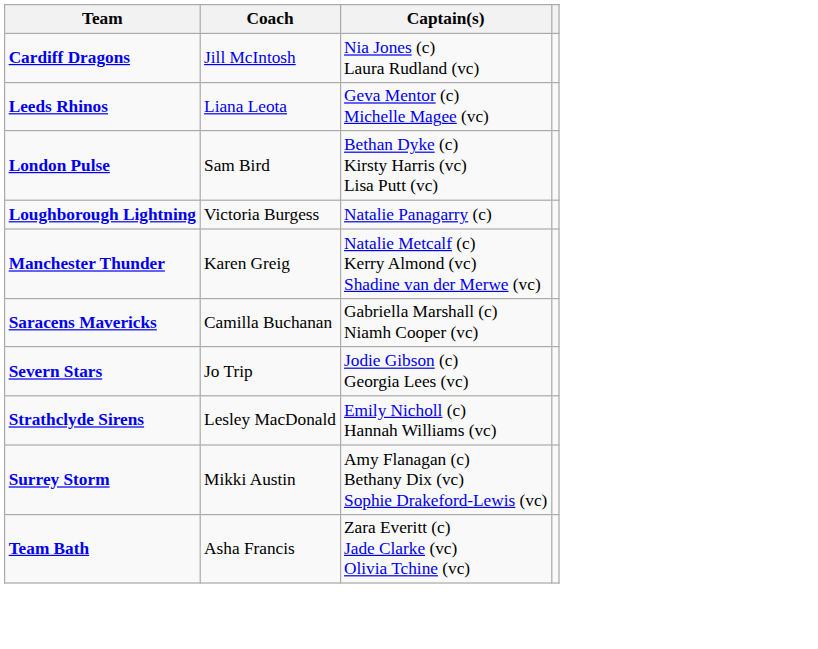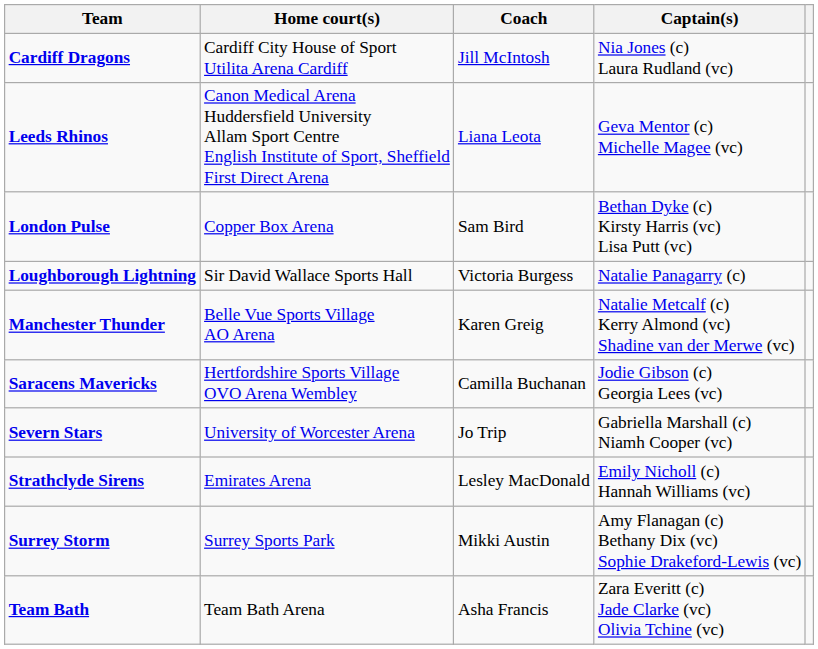 <table class="wikitable" style="font-size:90%;">
 <tr>
 <th>Team</th>
+<th>Home court(s)</th>
 <th>Coach</th>
 <th>Captain(s)</th>
 <th></th>
 </tr>
 <tr>
 <td> <strong><a href='#'>Cardiff Dragons</a></strong></td>
+<td>Cardiff City House of Sport<br><a href='#'>Utilita Arena Cardiff</a></td>
 <td><a href='#'>Jill McIntosh</a></td>
 <td><a href='#'>Nia Jones</a> (c)<br>Laura Rudland (vc)</td>
 <td></td>
 </tr>
 <tr>
 <td> <strong><a href='#'>Leeds Rhinos</a></strong></td>
+<td><a href='#'>Canon Medical Arena</a><br>Huddersfield University<br>Allam Sport Centre<br><a href='#'>English Institute of Sport, Sheffield</a><br><a href='#'>First Direct Arena</a></td>
 <td><a href='#'>Liana Leota</a></td>
 <td><a href='#'>Geva Mentor</a> (c)<br><a href='#'>Michelle Magee</a> (vc)</td>
 <td></td>
 </tr>
 <tr>
 <td> <strong><a href='#'>London Pulse</a></strong></td>
+<td><a href='#'>Copper Box Arena</a></td>
 <td>Sam Bird</td>
 <td><a href='#'>Bethan Dyke</a> (c)<br>Kirsty Harris (vc)<br>Lisa Putt (vc)</td>
 <td></td>
 </tr>
 <tr>
 <td> <strong><a href='#'>Loughborough Lightning</a></strong></td>
+<td>Sir David Wallace Sports Hall</td>
 <td>Victoria Burgess</td>
 <td><a href='#'>Natalie Panagarry</a> (c)</td>
 <td></td>
 </tr>
 <tr>
 <td> <strong><a href='#'>Manchester Thunder</a></strong></td>
+<td><a href='#'>Belle Vue Sports Village</a><br><a href='#'>AO Arena</a></td>
 <td>Karen Greig</td>
 <td><a href='#'>Natalie Metcalf</a> (c)<br>Kerry Almond (vc)<br><a href='#'>Shadine van der Merwe</a> (vc)</td>
 <td></td>
 </tr>
 <tr>
 <td> <strong><a href='#'>Saracens Mavericks</a></strong></td>
+<td><a href='#'>Hertfordshire Sports Village</a><br><a href='#'>OVO Arena Wembley</a></td>
 <td>Camilla Buchanan</td>
+<td><a href='#'>Jodie Gibson</a> (c)<br>Georgia Lees (vc)</td>
+<td></td>
+</tr>
+<tr>
+<td> <strong><a href='#'>Severn Stars</a></strong></td>
+<td><a href='#'>University of Worcester Arena</a></td>
+<td>Jo Trip</td>
 <td>Gabriella Marshall (c)<br> Niamh Cooper (vc)</td>
 <td></td>
 </tr>
 <tr>
-<td> <strong><a href='#'>Severn Stars</a></strong></td>
-<td>Jo Trip</td>
-<td><a href='#'>Jodie Gibson</a> (c)<br>Georgia Lees (vc)</td>
-<td></td>
-</tr>
-<tr>
 <td> <strong><a href='#'>Strathclyde Sirens</a></strong></td>
+<td><a href='#'>Emirates Arena</a></td>
 <td>Lesley MacDonald</td>
 <td><a href='#'>Emily Nicholl</a> (c)<br>Hannah Williams (vc)</td>
 <td></td>
 </tr>
 <tr>
 <td> <strong><a href='#'>Surrey Storm</a></strong></td>
+<td><a href='#'>Surrey Sports Park</a></td>
 <td>Mikki Austin</td>
 <td>Amy Flanagan (c)<br>Bethany Dix (vc)<br><a href='#'>Sophie Drakeford-Lewis</a> (vc)</td>
 <td></td>
 </tr>
 <tr>
 <td> <strong><a href='#'>Team Bath</a></strong></td>
+<td>Team Bath Arena</td>
 <td>Asha Francis</td>
 <td>Zara Everitt (c)<br><a href='#'>Jade Clarke</a> (vc)<br><a href='#'>Olivia Tchine</a> (vc)</td>
 <td></td>
 </tr>
 </table>
